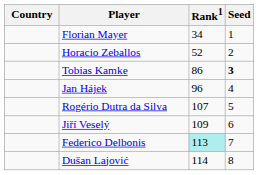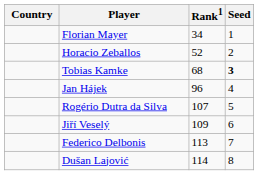 <table class="sortable wikitable">
 <tr>
 <th width="70">Country</th>
 <th width="175">Player</th>
 <th>Rank<sup>1</sup></th>
 <th>Seed</th>
 </tr>
 <tr>
 <td></td>
 <td><a href='#'>Florian Mayer</a></td>
 <td>34</td>
 <td>1</td>
 </tr>
 <tr>
 <td></td>
 <td><a href='#'>Horacio Zeballos</a></td>
 <td>52</td>
 <td>2</td>
 </tr>
 <tr>
 <td></td>
 <td><a href='#'>Tobias Kamke</a></td>
-<td>86</td>
+<td>68</td>
 <td><strong>3</strong></td>
 </tr>
 <tr>
 <td></td>
 <td><a href='#'>Jan Hájek</a></td>
 <td>96</td>
 <td>4</td>
 </tr>
 <tr>
 <td></td>
 <td><a href='#'>Rogério Dutra da Silva</a></td>
 <td>107</td>
 <td>5</td>
 </tr>
 <tr>
 <td></td>
 <td><a href='#'>Jiří Veselý</a></td>
 <td>109</td>
 <td>6</td>
 </tr>
 <tr>
 <td></td>
 <td><a href='#'>Federico Delbonis</a></td>
-<td style="background: paleturquoise;">113</td>
+<td>113</td>
 <td>7</td>
 </tr>
 <tr>
 <td></td>
 <td><a href='#'>Dušan Lajović</a></td>
 <td>114</td>
 <td>8</td>
 </tr>
 </table>
